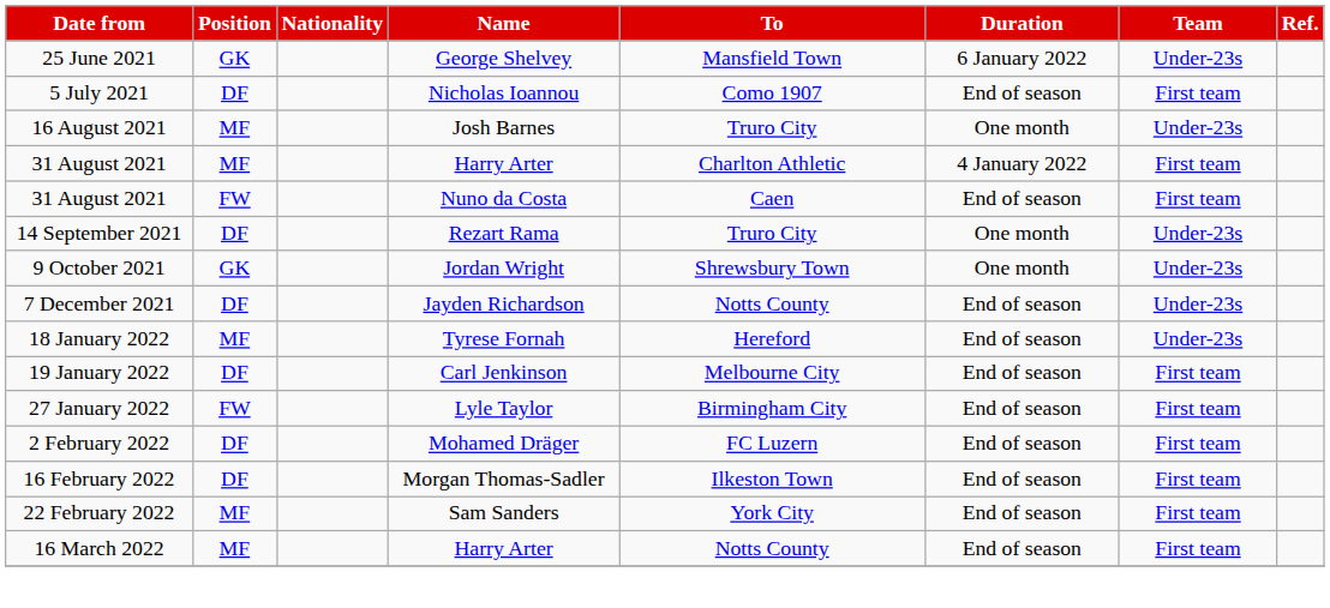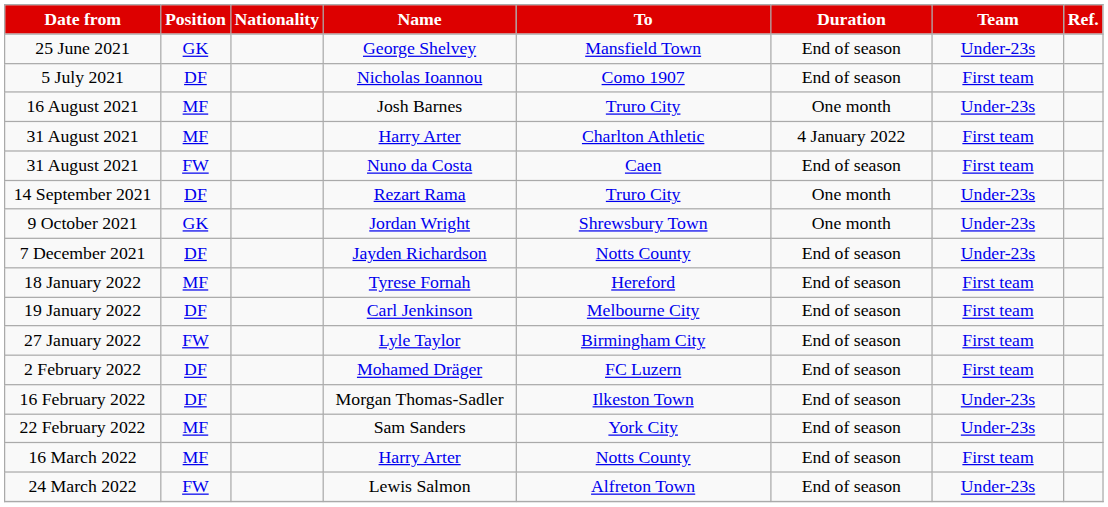 <table class="wikitable"  style="text-align:center; font-size:90%; ">
 <tr>
 <th style="background:#DD0000; color:#FFFFFF; width:120px;">Date from</th>
 <th style="background:#DD0000; color:#FFFFFF; width:50px;">Position</th>
 <th style="background:#DD0000; color:#FFFFFF; width:50px;">Nationality</th>
 <th style="background:#DD0000; color:#FFFFFF; width:150px;">Name</th>
 <th style="background:#DD0000; color:#FFFFFF; width:200px;">To</th>
 <th style="background:#DD0000; color:#FFFFFF; width:125px;">Duration</th>
 <th style="background:#DD0000; color:#FFFFFF; width:100px;">Team</th>
 <th style="background:#DD0000; color:#FFFFFF; width:25px;">Ref.</th>
 </tr>
 <tr>
 <td>25 June 2021</td>
 <td><a href='#'>GK</a></td>
 <td></td>
 <td><a href='#'>George Shelvey</a></td>
 <td> <a href='#'>Mansfield Town</a></td>
-<td>6 January 2022</td>
+<td>End of season</td>
 <td><a href='#'>Under-23s</a></td>
 <td></td>
 </tr>
 <tr>
 <td>5 July 2021</td>
 <td><a href='#'>DF</a></td>
 <td></td>
 <td><a href='#'>Nicholas Ioannou</a></td>
 <td> <a href='#'>Como 1907</a></td>
 <td>End of season</td>
 <td><a href='#'>First team</a></td>
 <td></td>
 </tr>
 <tr>
 <td>16 August 2021</td>
 <td><a href='#'>MF</a></td>
 <td></td>
 <td>Josh Barnes</td>
 <td> <a href='#'>Truro City</a></td>
 <td>One month</td>
 <td><a href='#'>Under-23s</a></td>
 <td></td>
 </tr>
 <tr>
 <td>31 August 2021</td>
 <td><a href='#'>MF</a></td>
 <td></td>
 <td><a href='#'>Harry Arter</a></td>
 <td> <a href='#'>Charlton Athletic</a></td>
 <td>4 January 2022</td>
 <td><a href='#'>First team</a></td>
 <td></td>
 </tr>
 <tr>
 <td>31 August 2021</td>
 <td><a href='#'>FW</a></td>
 <td></td>
 <td><a href='#'>Nuno da Costa</a></td>
 <td> <a href='#'>Caen</a></td>
 <td>End of season</td>
 <td><a href='#'>First team</a></td>
 <td></td>
 </tr>
 <tr>
 <td>14 September 2021</td>
 <td><a href='#'>DF</a></td>
 <td></td>
 <td><a href='#'>Rezart Rama</a></td>
 <td> <a href='#'>Truro City</a></td>
 <td>One month</td>
 <td><a href='#'>Under-23s</a></td>
 <td></td>
 </tr>
 <tr>
 <td>9 October 2021</td>
 <td><a href='#'>GK</a></td>
 <td></td>
 <td><a href='#'>Jordan Wright</a></td>
 <td> <a href='#'>Shrewsbury Town</a></td>
 <td>One month</td>
 <td><a href='#'>Under-23s</a></td>
 <td></td>
 </tr>
 <tr>
 <td>7 December 2021</td>
 <td><a href='#'>DF</a></td>
 <td></td>
 <td><a href='#'>Jayden Richardson</a></td>
 <td> <a href='#'>Notts County</a></td>
 <td>End of season</td>
 <td><a href='#'>Under-23s</a></td>
 <td></td>
 </tr>
 <tr>
 <td>18 January 2022</td>
 <td><a href='#'>MF</a></td>
 <td></td>
 <td><a href='#'>Tyrese Fornah</a></td>
 <td> <a href='#'>Hereford</a></td>
 <td>End of season</td>
-<td><a href='#'>Under-23s</a></td>
+<td><a href='#'>First team</a></td>
 <td></td>
 </tr>
 <tr>
 <td>19 January 2022</td>
 <td><a href='#'>DF</a></td>
 <td></td>
 <td><a href='#'>Carl Jenkinson</a></td>
 <td> <a href='#'>Melbourne City</a></td>
 <td>End of season</td>
 <td><a href='#'>First team</a></td>
 <td></td>
 </tr>
 <tr>
 <td>27 January 2022</td>
 <td><a href='#'>FW</a></td>
 <td></td>
 <td><a href='#'>Lyle Taylor</a></td>
 <td> <a href='#'>Birmingham City</a></td>
 <td>End of season</td>
 <td><a href='#'>First team</a></td>
 <td></td>
 </tr>
 <tr>
 <td>2 February 2022</td>
 <td><a href='#'>DF</a></td>
 <td></td>
 <td><a href='#'>Mohamed Dräger</a></td>
 <td> <a href='#'>FC Luzern</a></td>
 <td>End of season</td>
 <td><a href='#'>First team</a></td>
 <td></td>
 </tr>
 <tr>
 <td>16 February 2022</td>
 <td><a href='#'>DF</a></td>
 <td></td>
 <td>Morgan Thomas-Sadler</td>
 <td> <a href='#'>Ilkeston Town</a></td>
 <td>End of season</td>
-<td><a href='#'>First team</a></td>
+<td><a href='#'>Under-23s</a></td>
 <td></td>
 </tr>
 <tr>
 <td>22 February 2022</td>
 <td><a href='#'>MF</a></td>
 <td></td>
 <td>Sam Sanders</td>
 <td> <a href='#'>York City</a></td>
 <td>End of season</td>
-<td><a href='#'>First team</a></td>
+<td><a href='#'>Under-23s</a></td>
 <td></td>
 </tr>
 <tr>
 <td>16 March 2022</td>
 <td><a href='#'>MF</a></td>
 <td></td>
 <td><a href='#'>Harry Arter</a></td>
 <td> <a href='#'>Notts County</a></td>
 <td>End of season</td>
 <td><a href='#'>First team</a></td>
 <td></td>
 </tr>
 <tr>
+<td>24 March 2022</td>
+<td><a href='#'>FW</a></td>
+<td></td>
+<td>Lewis Salmon</td>
+<td> <a href='#'>Alfreton Town</a></td>
+<td>End of season</td>
+<td><a href='#'>Under-23s</a></td>
+<td></td>
+</tr>
+<tr>
 </tr>
 </table>
